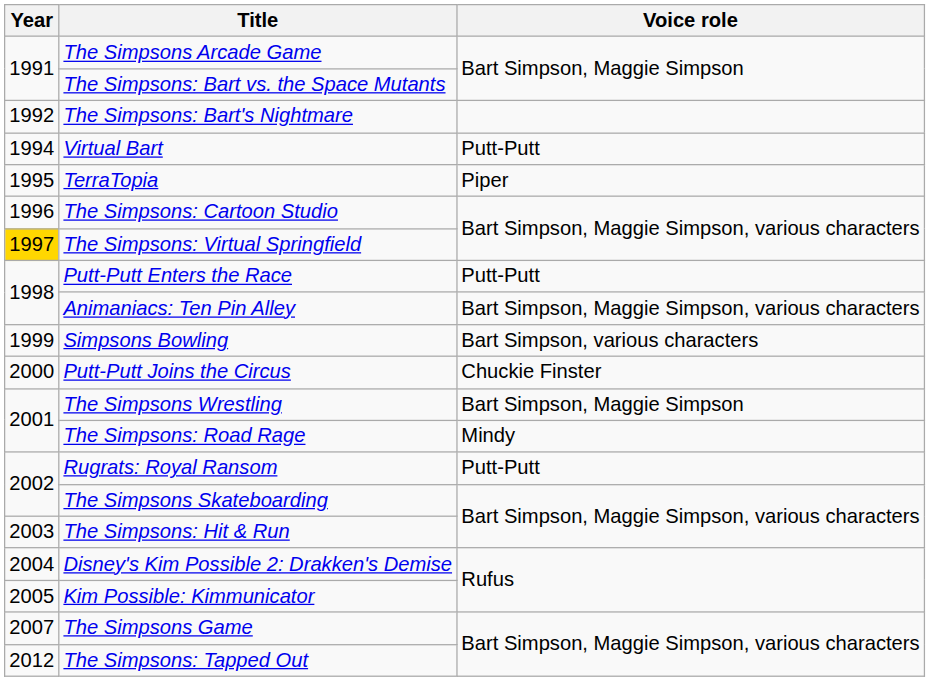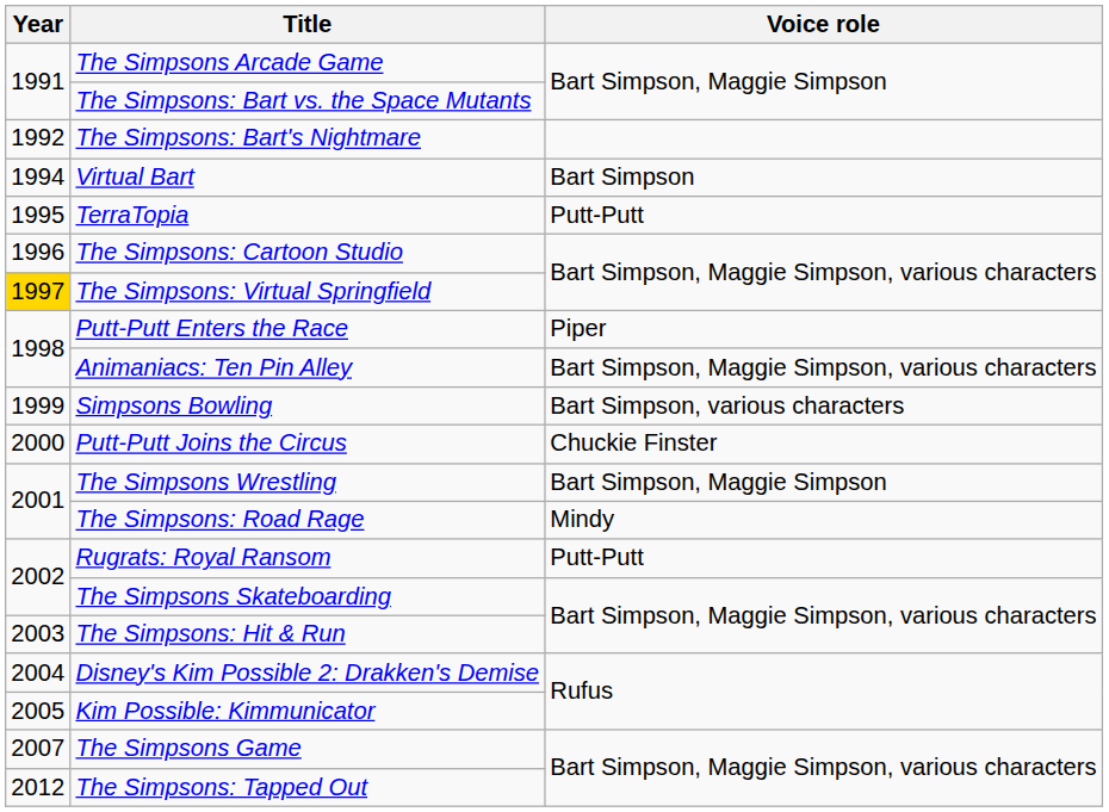 <table class="wikitable plainrowheaders sortable">
 <tr>
 <th scope="col">Year</th>
 <th scope="col">Title</th>
 <th scope="col">Voice role</th>
 </tr>
 <tr>
 <td rowspan="2" scope="row">1991</td>
 <td><em><a href='#'>The Simpsons Arcade Game</a></em></td>
 <td rowspan="2">Bart Simpson, Maggie Simpson</td>
 </tr>
 <tr>
 <td><em><a href='#'>The Simpsons: Bart vs. the Space Mutants</a></em></td>
 </tr>
 <tr>
 <td scope="row">1992</td>
 <td><em><a href='#'>The Simpsons: Bart's Nightmare</a></em></td>
 </tr>
 <tr>
 <td scope="row">1994</td>
 <td><em><a href='#'>Virtual Bart</a></em></td>
-<td>Putt-Putt</td>
+<td>Bart Simpson</td>
 </tr>
 <tr>
 <td scope="row">1995</td>
 <td><em><a href='#'>TerraTopia</a></em></td>
-<td>Piper</td>
+<td>Putt-Putt</td>
 </tr>
 <tr>
 <td scope="row">1996</td>
 <td><em><a href='#'>The Simpsons: Cartoon Studio</a></em></td>
 <td rowspan="2">Bart Simpson, Maggie Simpson, various characters</td>
 </tr>
 <tr>
 <td scope="row" style="background: gold;">1997</td>
 <td><em><a href='#'>The Simpsons: Virtual Springfield</a></em></td>
 </tr>
 <tr>
 <td rowspan="2" scope="row">1998</td>
 <td><em><a href='#'>Putt-Putt Enters the Race</a></em></td>
-<td>Putt-Putt</td>
+<td>Piper</td>
 </tr>
 <tr>
 <td><em><a href='#'>Animaniacs: Ten Pin Alley</a></em></td>
 <td>Bart Simpson, Maggie Simpson, various characters</td>
 </tr>
 <tr>
 <td scope="row">1999</td>
 <td><em><a href='#'>Simpsons Bowling</a></em></td>
 <td>Bart Simpson, various characters</td>
 </tr>
 <tr>
 <td scope="row">2000</td>
 <td><em><a href='#'>Putt-Putt Joins the Circus</a></em></td>
 <td>Chuckie Finster</td>
 </tr>
 <tr>
 <td rowspan="2" scope="row">2001</td>
 <td><em><a href='#'>The Simpsons Wrestling</a></em></td>
 <td>Bart Simpson, Maggie Simpson</td>
 </tr>
 <tr>
 <td><em><a href='#'>The Simpsons: Road Rage</a></em></td>
 <td>Mindy</td>
 </tr>
 <tr>
 <td rowspan="2" scope="row">2002</td>
 <td><em><a href='#'>Rugrats: Royal Ransom</a></em></td>
 <td>Putt-Putt</td>
 </tr>
 <tr>
 <td><em><a href='#'>The Simpsons Skateboarding</a></em></td>
 <td rowspan="2">Bart Simpson, Maggie Simpson, various characters</td>
 </tr>
 <tr>
 <td scope="row">2003</td>
 <td><em><a href='#'>The Simpsons: Hit & Run</a></em></td>
 </tr>
 <tr>
 <td scope="row">2004</td>
 <td><em><a href='#'>Disney's Kim Possible 2: Drakken's Demise</a></em></td>
 <td rowspan="2">Rufus</td>
 </tr>
 <tr>
 <td scope="row">2005</td>
 <td><em><a href='#'>Kim Possible: Kimmunicator</a></em></td>
 </tr>
 <tr>
 <td scope="row">2007</td>
 <td><em><a href='#'>The Simpsons Game</a></em></td>
 <td rowspan="2">Bart Simpson, Maggie Simpson, various characters</td>
 </tr>
 <tr>
 <td scope="row">2012</td>
 <td><em><a href='#'>The Simpsons: Tapped Out</a></em></td>
 </tr>
 </table>
